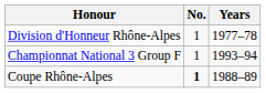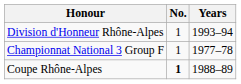 <table class="wikitable">
 <tr>
 <th>Honour</th>
 <th>No.</th>
 <th>Years</th>
 </tr>
 <tr>
 <td><a href='#'>Division d'Honneur</a> Rhône-Alpes</td>
 <td align="center">1</td>
-<td>1977–78</td>
+<td>1993–94</td>
 </tr>
 <tr>
 <td><a href='#'>Championnat National 3</a> Group F</td>
 <td align="center">1</td>
-<td>1993–94</td>
+<td>1977–78</td>
 </tr>
 <tr>
 <td>Coupe Rhône-Alpes</td>
 <td align="center"><strong>1</strong></td>
 <td>1988–89</td>
 </tr>
 </table>
